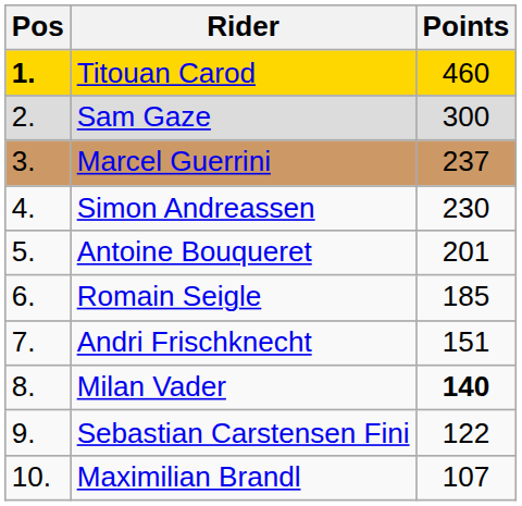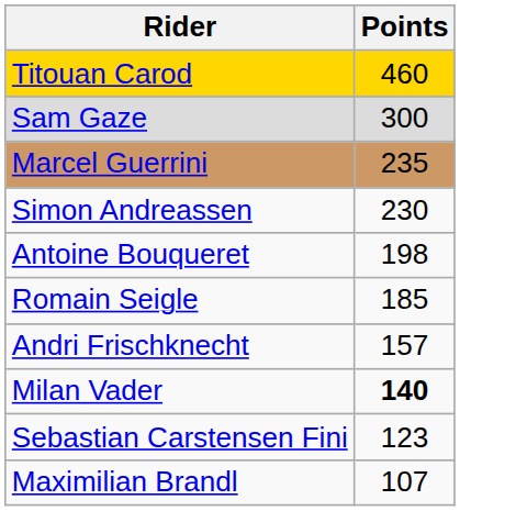 <table style="background: #f9f9f9" class=wikitable>
 <tr>
-<th>Pos</th>
 <th>Rider</th>
 <th>Points</th>
 </tr>
 <tr bgcolor=gold>
-<td><strong>1.</strong></td>
 <td> <a href='#'>Titouan Carod</a></td>
 <td align=center>460</td>
 </tr>
 <tr bgcolor=DCDCDC>
-<td>2.</td>
 <td> <a href='#'>Sam Gaze</a></td>
 <td align=center>300</td>
 </tr>
 <tr bgcolor=CC9966>
-<td>3.</td>
 <td> <a href='#'>Marcel Guerrini</a></td>
-<td align=center>237</td>
+<td align=center>235</td>
 </tr>
 <tr>
-<td>4.</td>
 <td> <a href='#'>Simon Andreassen</a></td>
 <td align=center>230</td>
 </tr>
 <tr>
-<td>5.</td>
 <td> <a href='#'>Antoine Bouqueret</a></td>
-<td align=center>201</td>
+<td align=center>198</td>
 </tr>
 <tr>
-<td>6.</td>
 <td> <a href='#'>Romain Seigle</a></td>
 <td align=center>185</td>
 </tr>
 <tr>
-<td>7.</td>
 <td> <a href='#'>Andri Frischknecht</a></td>
-<td align=center>151</td>
+<td align=center>157</td>
 </tr>
 <tr>
-<td>8.</td>
 <td> <a href='#'>Milan Vader</a></td>
 <td align=center><strong>140</strong></td>
 </tr>
 <tr>
-<td>9.</td>
 <td> <a href='#'>Sebastian Carstensen Fini</a></td>
-<td align=center>122</td>
+<td align=center>123</td>
 </tr>
 <tr>
-<td>10.</td>
 <td> <a href='#'>Maximilian Brandl</a></td>
 <td align=center>107</td>
 </tr>
 </table>
